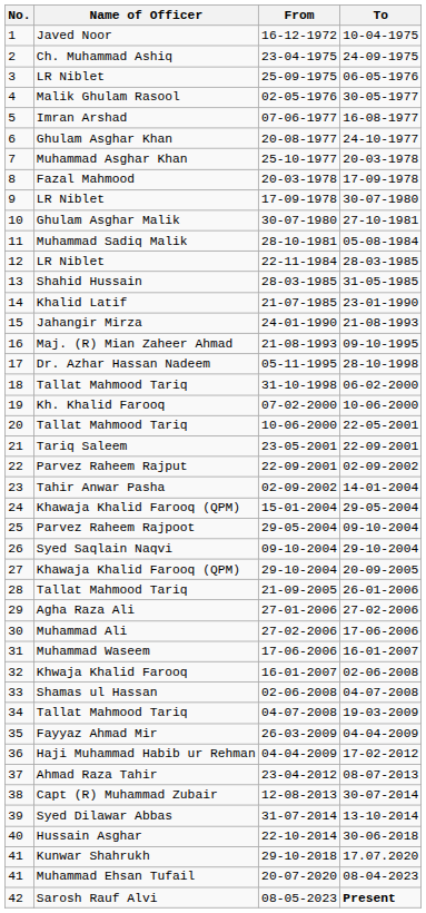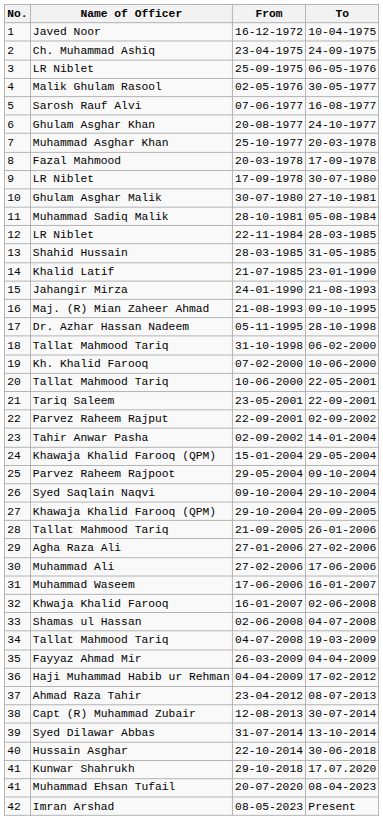 <table class="wikitable">
 <tr>
 <th>No.</th>
 <th>Name of Officer</th>
 <th>From</th>
 <th>To</th>
 </tr>
 <tr>
 <td>1</td>
 <td>Javed Noor</td>
 <td>16-12-1972</td>
 <td>10-04-1975</td>
 </tr>
 <tr>
 <td>2</td>
 <td>Ch. Muhammad Ashiq</td>
 <td>23-04-1975</td>
 <td>24-09-1975</td>
 </tr>
 <tr>
 <td>3</td>
 <td>LR Niblet</td>
 <td>25-09-1975</td>
 <td>06-05-1976</td>
 </tr>
 <tr>
 <td>4</td>
 <td>Malik Ghulam Rasool</td>
 <td>02-05-1976</td>
 <td>30-05-1977</td>
 </tr>
 <tr>
 <td>5</td>
-<td>Imran Arshad</td>
+<td>Sarosh Rauf Alvi</td>
 <td>07-06-1977</td>
 <td>16-08-1977</td>
 </tr>
 <tr>
 <td>6</td>
 <td>Ghulam Asghar Khan</td>
 <td>20-08-1977</td>
 <td>24-10-1977</td>
 </tr>
 <tr>
 <td>7</td>
 <td>Muhammad Asghar Khan</td>
 <td>25-10-1977</td>
 <td>20-03-1978</td>
 </tr>
 <tr>
 <td>8</td>
 <td>Fazal Mahmood</td>
 <td>20-03-1978</td>
 <td>17-09-1978</td>
 </tr>
 <tr>
 <td>9</td>
 <td>LR Niblet</td>
 <td>17-09-1978</td>
 <td>30-07-1980</td>
 </tr>
 <tr>
 <td>10</td>
 <td>Ghulam Asghar Malik</td>
 <td>30-07-1980</td>
 <td>27-10-1981</td>
 </tr>
 <tr>
 <td>11</td>
 <td>Muhammad Sadiq Malik</td>
 <td>28-10-1981</td>
 <td>05-08-1984</td>
 </tr>
 <tr>
 <td>12</td>
 <td>LR Niblet</td>
 <td>22-11-1984</td>
 <td>28-03-1985</td>
 </tr>
 <tr>
 <td>13</td>
 <td>Shahid Hussain</td>
 <td>28-03-1985</td>
 <td>31-05-1985</td>
 </tr>
 <tr>
 <td>14</td>
 <td>Khalid Latif</td>
 <td>21-07-1985</td>
 <td>23-01-1990</td>
 </tr>
 <tr>
 <td>15</td>
 <td>Jahangir Mirza</td>
 <td>24-01-1990</td>
 <td>21-08-1993</td>
 </tr>
 <tr>
 <td>16</td>
 <td>Maj. (R) Mian Zaheer Ahmad</td>
 <td>21-08-1993</td>
 <td>09-10-1995</td>
 </tr>
 <tr>
 <td>17</td>
 <td>Dr. Azhar Hassan Nadeem</td>
 <td>05-11-1995</td>
 <td>28-10-1998</td>
 </tr>
 <tr>
 <td>18</td>
 <td>Tallat Mahmood Tariq</td>
 <td>31-10-1998</td>
 <td>06-02-2000</td>
 </tr>
 <tr>
 <td>19</td>
 <td>Kh. Khalid Farooq</td>
 <td>07-02-2000</td>
 <td>10-06-2000</td>
 </tr>
 <tr>
 <td>20</td>
 <td>Tallat Mahmood Tariq</td>
 <td>10-06-2000</td>
 <td>22-05-2001</td>
 </tr>
 <tr>
 <td>21</td>
 <td>Tariq Saleem</td>
 <td>23-05-2001</td>
 <td>22-09-2001</td>
 </tr>
 <tr>
 <td>22</td>
 <td>Parvez Raheem Rajput</td>
 <td>22-09-2001</td>
 <td>02-09-2002</td>
 </tr>
 <tr>
 <td>23</td>
 <td>Tahir Anwar Pasha</td>
 <td>02-09-2002</td>
 <td>14-01-2004</td>
 </tr>
 <tr>
 <td>24</td>
 <td>Khawaja Khalid Farooq (QPM)</td>
 <td>15-01-2004</td>
 <td>29-05-2004</td>
 </tr>
 <tr>
 <td>25</td>
 <td>Parvez Raheem Rajpoot</td>
 <td>29-05-2004</td>
 <td>09-10-2004</td>
 </tr>
 <tr>
 <td>26</td>
 <td>Syed Saqlain Naqvi</td>
 <td>09-10-2004</td>
 <td>29-10-2004</td>
 </tr>
 <tr>
 <td>27</td>
 <td>Khawaja Khalid Farooq (QPM)</td>
 <td>29-10-2004</td>
 <td>20-09-2005</td>
 </tr>
 <tr>
 <td>28</td>
 <td>Tallat Mahmood Tariq</td>
 <td>21-09-2005</td>
 <td>26-01-2006</td>
 </tr>
 <tr>
 <td>29</td>
 <td>Agha Raza Ali</td>
 <td>27-01-2006</td>
 <td>27-02-2006</td>
 </tr>
 <tr>
 <td>30</td>
 <td>Muhammad Ali</td>
 <td>27-02-2006</td>
 <td>17-06-2006</td>
 </tr>
 <tr>
 <td>31</td>
 <td>Muhammad Waseem</td>
 <td>17-06-2006</td>
 <td>16-01-2007</td>
 </tr>
 <tr>
 <td>32</td>
 <td>Khwaja Khalid Farooq</td>
 <td>16-01-2007</td>
 <td>02-06-2008</td>
 </tr>
 <tr>
 <td>33</td>
 <td>Shamas ul Hassan</td>
 <td>02-06-2008</td>
 <td>04-07-2008</td>
 </tr>
 <tr>
 <td>34</td>
 <td>Tallat Mahmood Tariq</td>
 <td>04-07-2008</td>
 <td>19-03-2009</td>
 </tr>
 <tr>
 <td>35</td>
 <td>Fayyaz Ahmad Mir</td>
 <td>26-03-2009</td>
 <td>04-04-2009</td>
 </tr>
 <tr>
 <td>36</td>
 <td>Haji Muhammad Habib ur Rehman</td>
 <td>04-04-2009</td>
 <td>17-02-2012</td>
 </tr>
 <tr>
 <td>37</td>
 <td>Ahmad Raza Tahir</td>
 <td>23-04-2012</td>
 <td>08-07-2013</td>
 </tr>
 <tr>
 <td>38</td>
 <td>Capt (R) Muhammad Zubair</td>
 <td>12-08-2013</td>
 <td>30-07-2014</td>
 </tr>
 <tr>
 <td>39</td>
 <td>Syed Dilawar Abbas</td>
 <td>31-07-2014</td>
 <td>13-10-2014</td>
 </tr>
 <tr>
 <td>40</td>
 <td>Hussain Asghar</td>
 <td>22-10-2014</td>
 <td>30-06-2018</td>
 </tr>
 <tr>
 <td>41</td>
 <td>Kunwar Shahrukh</td>
 <td>29-10-2018</td>
 <td>17.07.2020</td>
 </tr>
 <tr>
 <td>41</td>
 <td>Muhammad Ehsan Tufail</td>
 <td>20-07-2020</td>
 <td>08-04-2023</td>
 </tr>
 <tr>
 <td>42</td>
-<td>Sarosh Rauf Alvi</td>
+<td>Imran Arshad</td>
 <td>08-05-2023</td>
-<td><strong>Present</strong></td>
+<td>Present</td>
 </tr>
 </table>
